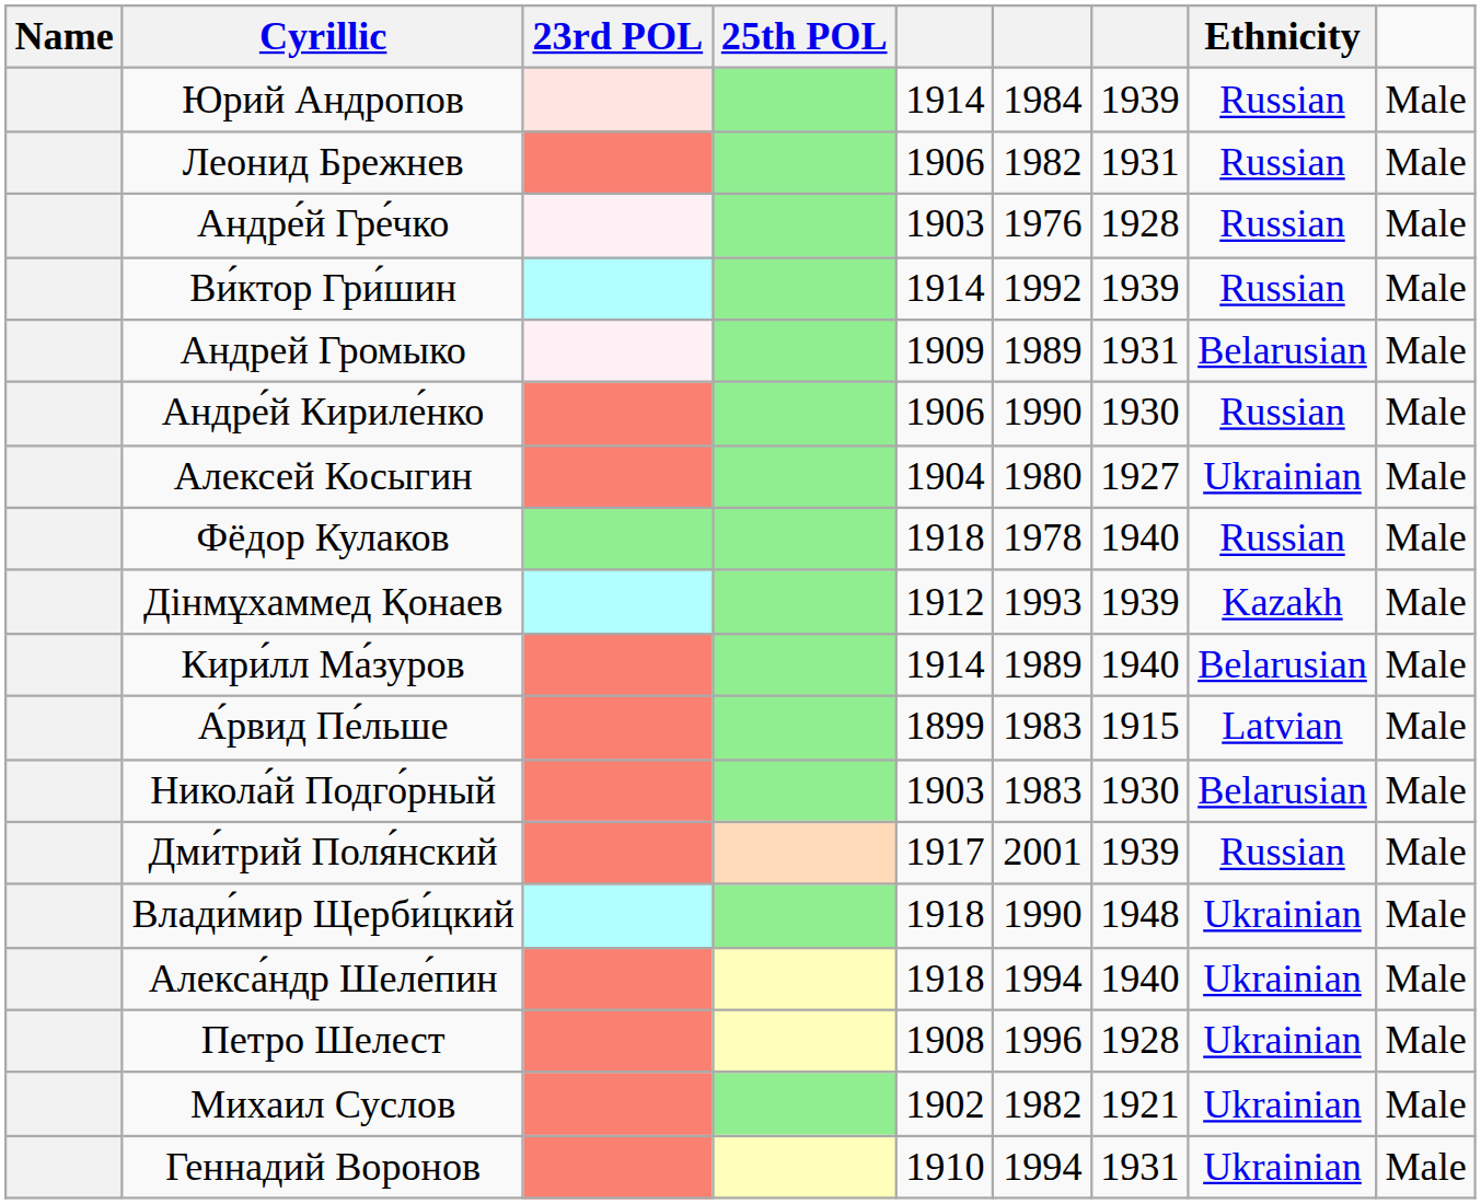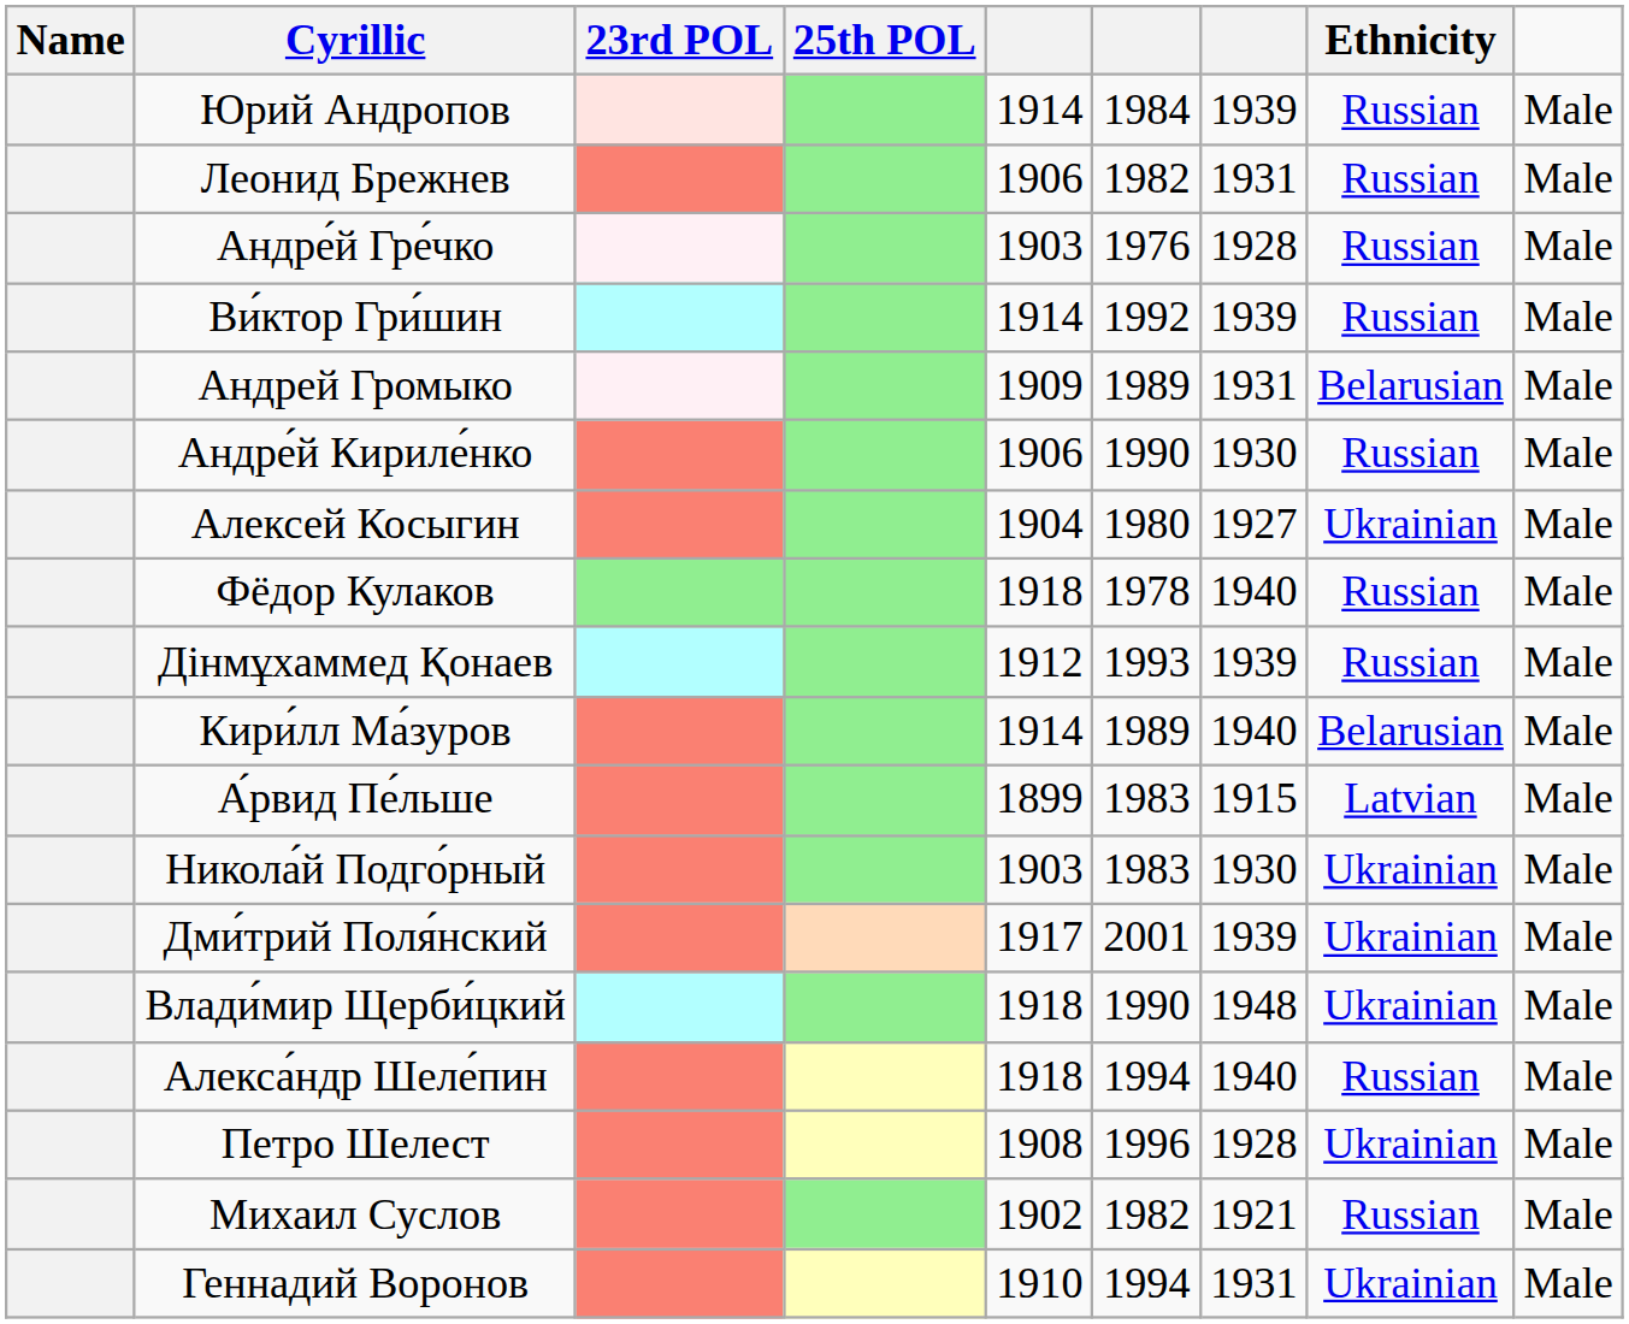 <table class="wikitable sortable" style=text-align:center>
 <tr>
 <th scope="col">Name</th>
 <th scope="col" class="unsortable"><a href='#'>Cyrillic</a></th>
 <th scope="col"><a href='#'>23rd POL</a></th>
 <th scope="col"><a href='#'>25th POL</a></th>
 <th scope="col"></th>
 <th scope="col"></th>
 <th scope="col"></th>
 <th scope="col">Ethnicity</th>
 </tr>
 <tr>
 <th align="center" scope="row" style="font-weight:normal;"></th>
 <td>Юрий Андропов</td>
 <td bgcolor = MistyRose></td>
 <td bgcolor = LightGreen></td>
 <td>1914</td>
 <td>1984</td>
 <td>1939</td>
 <td><a href='#'>Russian</a></td>
 <td>Male</td>
 </tr>
 <tr>
 <th align="center" scope="row" style="font-weight:normal;"></th>
 <td>Леонид Брежнев</td>
 <td bgcolor = Salmon></td>
 <td bgcolor = LightGreen></td>
 <td>1906</td>
 <td>1982</td>
 <td>1931</td>
 <td><a href='#'>Russian</a></td>
 <td>Male</td>
 </tr>
 <tr>
 <th align="center" scope="row" style="font-weight:normal;"></th>
 <td>Андре́й Гре́чко</td>
 <td bgcolor = LavenderBlush></td>
 <td bgcolor = LightGreen></td>
 <td>1903</td>
 <td>1976</td>
 <td>1928</td>
 <td><a href='#'>Russian</a></td>
 <td>Male</td>
 </tr>
 <tr>
 <th align="center" scope="row" style="font-weight:normal;"></th>
 <td>Ви́ктор Гри́шин</td>
 <td bgcolor = #B2FFFF></td>
 <td bgcolor = LightGreen></td>
 <td>1914</td>
 <td>1992</td>
 <td>1939</td>
 <td><a href='#'>Russian</a></td>
 <td>Male</td>
 </tr>
 <tr>
 <th align="center" scope="row" style="font-weight:normal;"></th>
 <td>Андрей Громыко</td>
 <td bgcolor = LavenderBlush></td>
 <td bgcolor = LightGreen></td>
 <td>1909</td>
 <td>1989</td>
 <td>1931</td>
 <td><a href='#'>Belarusian</a></td>
 <td>Male</td>
 </tr>
 <tr>
 <th align="center" scope="row" style="font-weight:normal;"></th>
 <td>Андре́й Кириле́нко</td>
 <td bgcolor = Salmon></td>
 <td bgcolor = LightGreen></td>
 <td>1906</td>
 <td>1990</td>
 <td>1930</td>
 <td><a href='#'>Russian</a></td>
 <td>Male</td>
 </tr>
 <tr>
 <th align="center" scope="row" style="font-weight:normal;"></th>
 <td>Алексей Косыгин</td>
 <td bgcolor = Salmon></td>
 <td bgcolor = LightGreen></td>
 <td>1904</td>
 <td>1980</td>
 <td>1927</td>
 <td><a href='#'>Ukrainian</a></td>
 <td>Male</td>
 </tr>
 <tr>
 <th align="center" scope="row" style="font-weight:normal;"></th>
 <td>Фёдор Кулаков</td>
 <td bgcolor = LightGreen></td>
 <td bgcolor = LightGreen></td>
 <td>1918</td>
 <td>1978</td>
 <td>1940</td>
 <td><a href='#'>Russian</a></td>
 <td>Male</td>
 </tr>
 <tr>
 <th align="center" scope="row" style="font-weight:normal;"></th>
 <td>Дінмұхаммед Қонаев</td>
 <td bgcolor = #B2FFFF></td>
 <td bgcolor = LightGreen></td>
 <td>1912</td>
 <td>1993</td>
 <td>1939</td>
-<td><a href='#'>Kazakh</a></td>
+<td><a href='#'>Russian</a></td>
 <td>Male</td>
 </tr>
 <tr>
 <th align="center" scope="row" style="font-weight:normal;"></th>
 <td>Кири́лл Ма́зуров</td>
 <td bgcolor = Salmon></td>
 <td bgcolor = LightGreen></td>
 <td>1914</td>
 <td>1989</td>
 <td>1940</td>
 <td><a href='#'>Belarusian</a></td>
 <td>Male</td>
 </tr>
 <tr>
 <th align="center" scope="row" style="font-weight:normal;"></th>
 <td>А́рвид Пе́льше</td>
 <td bgcolor = Salmon></td>
 <td bgcolor = LightGreen></td>
 <td>1899</td>
 <td>1983</td>
 <td>1915</td>
 <td><a href='#'>Latvian</a></td>
 <td>Male</td>
 </tr>
 <tr>
 <th align="center" scope="row" style="font-weight:normal;"></th>
 <td>Никола́й Подго́рный</td>
 <td bgcolor = Salmon></td>
 <td bgcolor = LightGreen></td>
 <td>1903</td>
 <td>1983</td>
 <td>1930</td>
-<td><a href='#'>Belarusian</a></td>
+<td><a href='#'>Ukrainian</a></td>
 <td>Male</td>
 </tr>
 <tr>
 <th align="center" scope="row" style="font-weight:normal;"></th>
 <td>Дми́трий Поля́нский</td>
 <td bgcolor = Salmon></td>
 <td bgcolor = PeachPuff></td>
 <td>1917</td>
 <td>2001</td>
 <td>1939</td>
-<td><a href='#'>Russian</a></td>
+<td><a href='#'>Ukrainian</a></td>
 <td>Male</td>
 </tr>
 <tr>
 <th align="center" scope="row" style="font-weight:normal;"></th>
 <td>Влади́мир Щерби́цкий</td>
 <td bgcolor = #B2FFFF></td>
 <td bgcolor = LightGreen></td>
 <td>1918</td>
 <td>1990</td>
 <td>1948</td>
 <td><a href='#'>Ukrainian</a></td>
 <td>Male</td>
 </tr>
 <tr>
 <th align="center" scope="row" style="font-weight:normal;"></th>
 <td>Алекса́ндр Шеле́пин</td>
 <td bgcolor = Salmon></td>
 <td bgcolor = ffffbb></td>
 <td>1918</td>
 <td>1994</td>
 <td>1940</td>
-<td><a href='#'>Ukrainian</a></td>
+<td><a href='#'>Russian</a></td>
 <td>Male</td>
 </tr>
 <tr>
 <th align="center" scope="row" style="font-weight:normal;"></th>
 <td>Петро Шелест</td>
 <td bgcolor = Salmon></td>
 <td bgcolor = ffffbb></td>
 <td>1908</td>
 <td>1996</td>
 <td>1928</td>
 <td><a href='#'>Ukrainian</a></td>
 <td>Male</td>
 </tr>
 <tr>
 <th align="center" scope="row" style="font-weight:normal;"></th>
 <td>Михаил Суслов</td>
 <td bgcolor = Salmon></td>
 <td bgcolor = LightGreen></td>
 <td>1902</td>
 <td>1982</td>
 <td>1921</td>
-<td><a href='#'>Ukrainian</a></td>
+<td><a href='#'>Russian</a></td>
 <td>Male</td>
 </tr>
 <tr>
 <th align="center" scope="row" style="font-weight:normal;"></th>
 <td>Геннадий Воронов</td>
 <td bgcolor = Salmon></td>
 <td bgcolor = ffffbb></td>
 <td>1910</td>
 <td>1994</td>
 <td>1931</td>
 <td><a href='#'>Ukrainian</a></td>
 <td>Male</td>
 </tr>
 </table>
